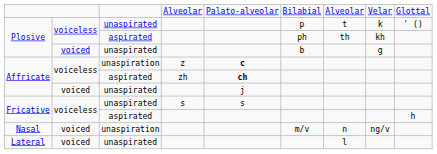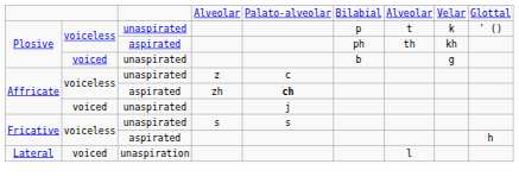 <table class="wikitable" | border="1" cellpadding="3" cellspacing="0" style="border-collapse: collapse;text-align:center;">
 <tr ---->
 <td colspan=2> </td>
 <td> </td>
 <td><a href='#'>Alveolar</a></td>
 <td><a href='#'>Palato-alveolar</a></td>
 <td><a href='#'>Bilabial</a></td>
 <td><a href='#'>Alveolar</a></td>
 <td><a href='#'>Velar</a></td>
 <td><a href='#'>Glottal</a></td>
 </tr>
 <tr ---->
 <td rowspan=3><a href='#'>Plosive</a></td>
 <td rowspan=2><a href='#'>voiceless</a></td>
 <td><a href='#'>unaspirated</a></td>
 <td> </td>
 <td> </td>
 <td>p</td>
 <td>t</td>
 <td>k</td>
 <td>' ()</td>
 </tr>
 <tr ---->
 <td><a href='#'>aspirated</a></td>
 <td> </td>
 <td> </td>
 <td>ph</td>
 <td>th</td>
 <td>kh</td>
 <td> </td>
 </tr>
 <tr ---->
 <td><a href='#'>voiced</a></td>
 <td>unaspirated</td>
 <td> </td>
 <td> </td>
 <td>b</td>
 <td> </td>
 <td>g</td>
 <td> </td>
 </tr>
 <tr ---->
 <td rowspan=3><a href='#'>Affricate</a></td>
 <td rowspan=2>voiceless</td>
-<td>unaspiration</td>
+<td>unaspirated</td>
 <td>z</td>
-<td><strong>c</strong></td>
+<td>c</td>
 <td> </td>
 <td> </td>
 <td> </td>
 <td> </td>
 </tr>
 <tr ---->
 <td>aspirated</td>
 <td>zh</td>
 <td><strong>ch</strong></td>
 <td> </td>
 <td> </td>
 <td> </td>
 <td> </td>
 </tr>
 <tr ---->
 <td>voiced</td>
 <td>unaspirated</td>
 <td> </td>
 <td>j</td>
 <td> </td>
 <td> </td>
 <td> </td>
 <td> </td>
 </tr>
 <tr ---->
 <td rowspan=2><a href='#'>Fricative</a></td>
 <td rowspan=2>voiceless</td>
 <td>unaspirated</td>
 <td>s</td>
 <td>s</td>
 <td> </td>
 <td> </td>
 <td> </td>
 <td> </td>
 </tr>
 <tr ---->
 <td>aspirated</td>
 <td> </td>
 <td> </td>
 <td> </td>
 <td> </td>
 <td> </td>
 <td>h</td>
 </tr>
 <tr ---->
-<td rowspan=1><a href='#'>Nasal</a></td>
+<td rowspan=1><a href='#'>Lateral</a></td>
 <td>voiced</td>
 <td>unaspiration</td>
-<td> </td>
-<td> </td>
-<td>m/v</td>
-<td>n</td>
-<td>ng/v</td>
-<td> </td>
-</tr>
-<tr ---->
-<td rowspan=1><a href='#'>Lateral</a></td>
-<td>voiced</td>
-<td>unaspirated</td>
 <td> </td>
 <td> </td>
 <td> </td>
 <td>l</td>
 <td> </td>
 <td> </td>
 </tr>
 </table>
